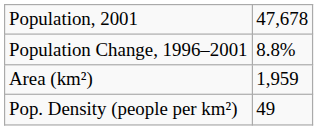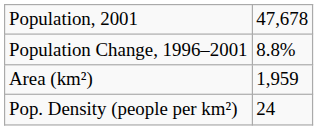 <table class="wikitable">
 <tr>
 <td>Population, 2001</td>
 <td>47,678</td>
 </tr>
 <tr>
 <td>Population Change, 1996–2001</td>
 <td>8.8%</td>
 </tr>
 <tr>
 <td>Area (km²)</td>
 <td>1,959</td>
 </tr>
 <tr>
 <td>Pop. Density (people per km²)</td>
-<td>49</td>
+<td>24</td>
 </tr>
 </table>
